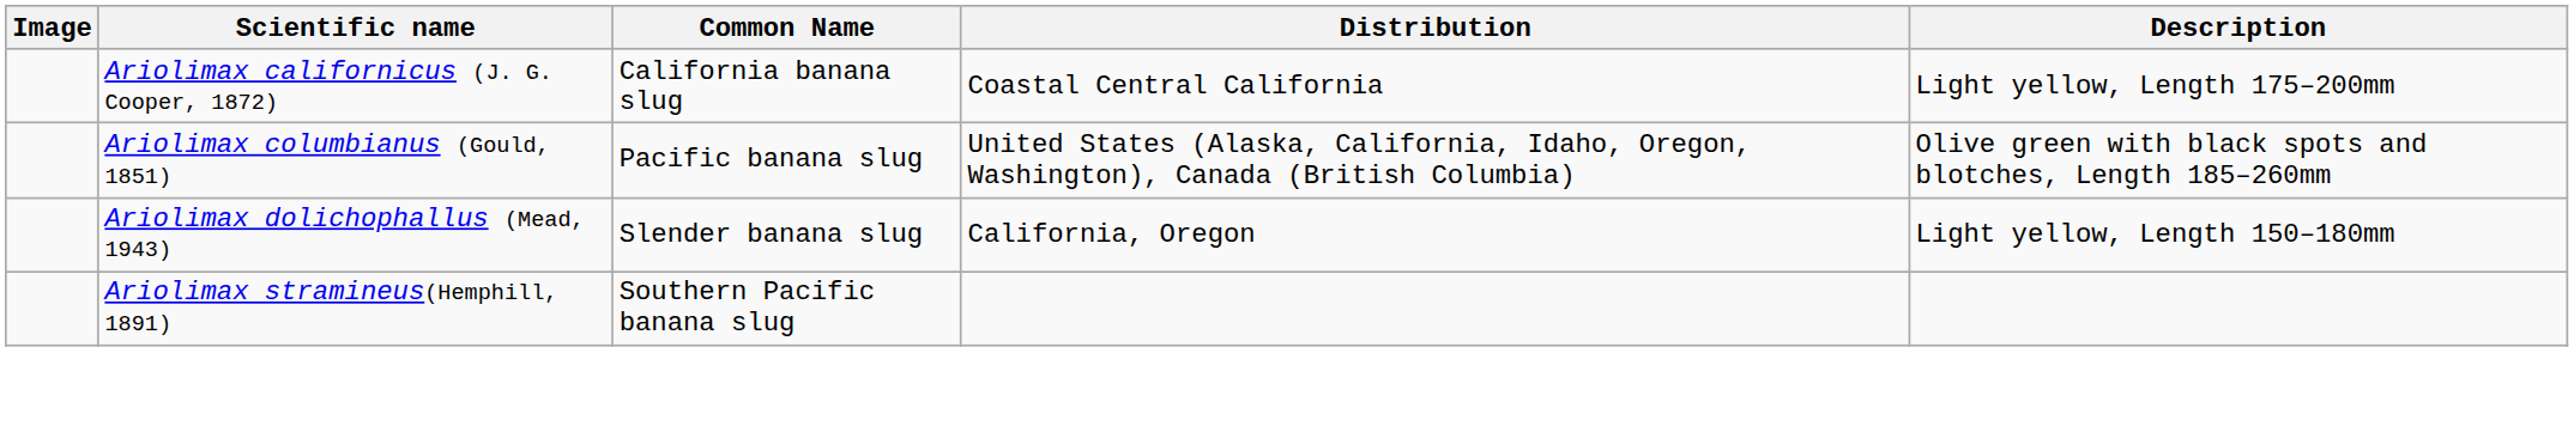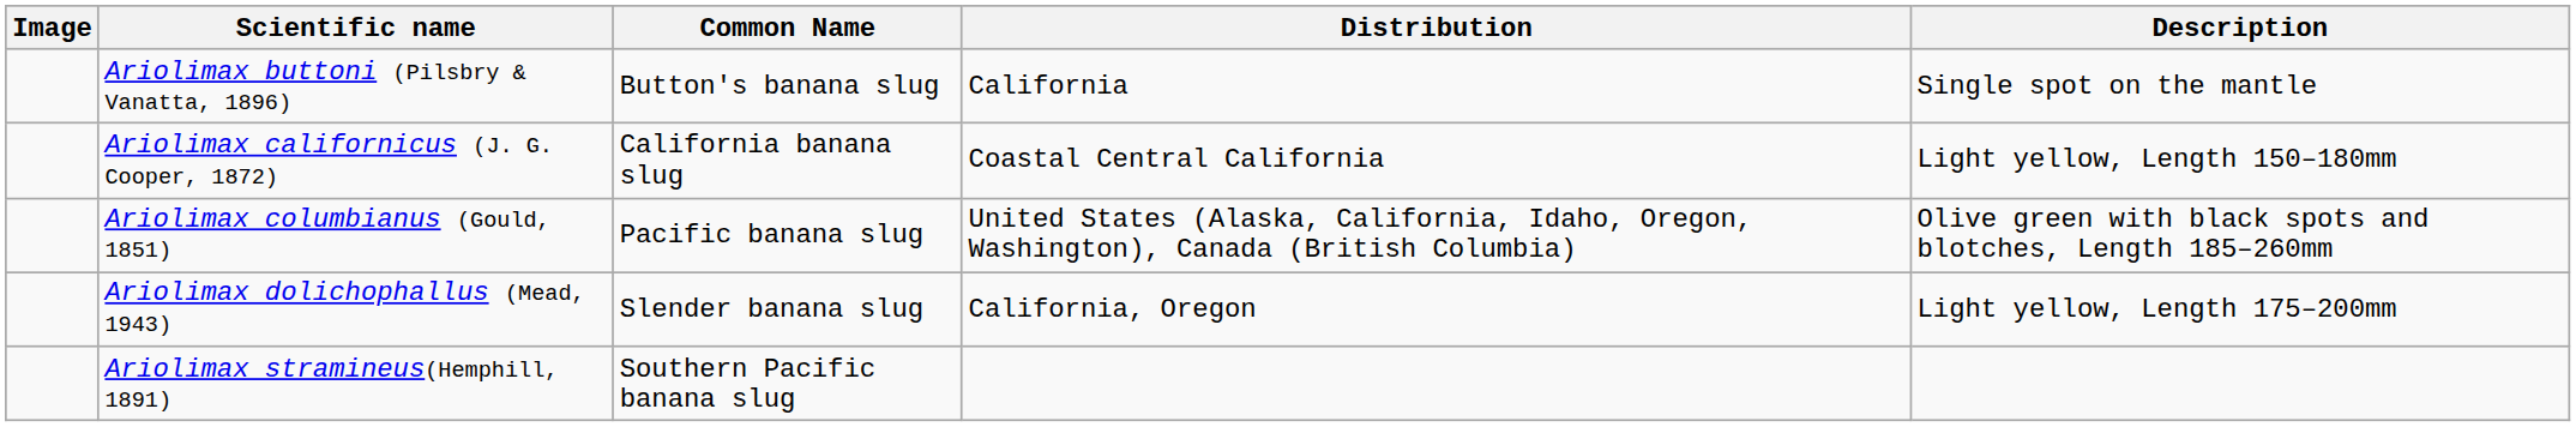 <table class="wikitable">
 <tr>
 <th>Image</th>
 <th>Scientific name</th>
 <th>Common Name</th>
 <th>Distribution</th>
 <th>Description</th>
 </tr>
 <tr>
 <td></td>
+<td><em><a href='#'>Ariolimax buttoni</a></em> <small>(Pilsbry & Vanatta, 1896)</small></td>
+<td>Button's banana slug</td>
+<td>California</td>
+<td>Single spot on the mantle</td>
+</tr>
+<tr>
+<td></td>
 <td><em><a href='#'>Ariolimax californicus</a></em> <small>(J. G. Cooper, 1872)</small></td>
 <td>California banana slug</td>
 <td>Coastal Central California</td>
-<td>Light yellow, Length 175–200mm</td>
+<td>Light yellow, Length 150–180mm</td>
 </tr>
 <tr>
 <td></td>
 <td><em><a href='#'>Ariolimax columbianus</a></em> <small>(Gould, 1851)</small></td>
 <td>Pacific banana slug</td>
 <td>United States (Alaska, California, Idaho, Oregon, Washington), Canada (British Columbia)</td>
 <td>Olive green with black spots and blotches, Length 185–260mm</td>
 </tr>
 <tr>
 <td></td>
 <td><em><a href='#'>Ariolimax dolichophallus</a></em> <small>(Mead, 1943)</small></td>
 <td>Slender banana slug</td>
 <td>California, Oregon</td>
-<td>Light yellow, Length 150–180mm</td>
+<td>Light yellow, Length 175–200mm</td>
 </tr>
 <tr>
 <td></td>
 <td><em><a href='#'>Ariolimax stramineus</a></em><small>(Hemphill, 1891)</small></td>
 <td>Southern Pacific banana slug</td>
 <td Santa Barbara></td>
 </tr>
 </table>
